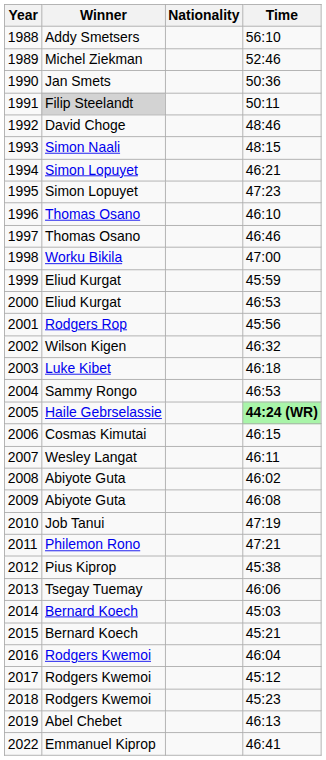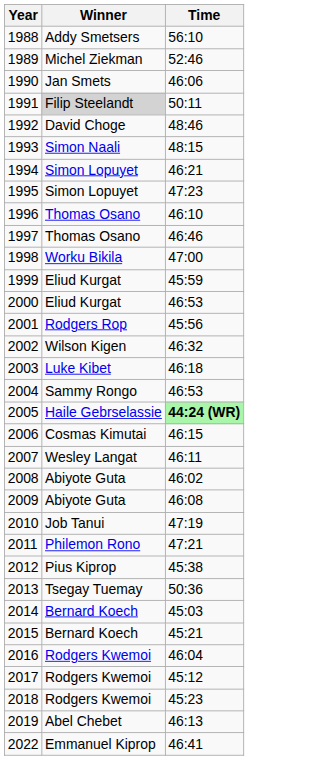 <table class="wikitable">
 <tr>
 <th>Year</th>
 <th>Winner</th>
-<th>Nationality</th>
 <th>Time</th>
 </tr>
 <tr>
 <td>1988</td>
 <td>Addy Smetsers</td>
-<td></td>
 <td>56:10</td>
 </tr>
 <tr>
 <td>1989</td>
 <td>Michel Ziekman</td>
-<td></td>
 <td>52:46</td>
 </tr>
 <tr>
 <td>1990</td>
 <td>Jan Smets</td>
-<td></td>
-<td>50:36</td>
+<td>46:06</td>
 </tr>
 <tr>
 <td>1991</td>
 <td style="background: lightgrey;">Filip Steelandt</td>
-<td></td>
 <td>50:11</td>
 </tr>
 <tr>
 <td>1992</td>
 <td>David Choge</td>
-<td></td>
 <td>48:46</td>
 </tr>
 <tr>
 <td>1993</td>
 <td><a href='#'>Simon Naali</a></td>
-<td></td>
 <td>48:15</td>
 </tr>
 <tr>
 <td>1994</td>
 <td><a href='#'>Simon Lopuyet</a></td>
-<td></td>
 <td>46:21</td>
 </tr>
 <tr>
 <td>1995</td>
 <td>Simon Lopuyet</td>
-<td></td>
 <td>47:23</td>
 </tr>
 <tr>
 <td>1996</td>
 <td><a href='#'>Thomas Osano</a></td>
-<td></td>
 <td>46:10</td>
 </tr>
 <tr>
 <td>1997</td>
 <td>Thomas Osano</td>
-<td></td>
 <td>46:46</td>
 </tr>
 <tr>
 <td>1998</td>
 <td><a href='#'>Worku Bikila</a></td>
-<td></td>
 <td>47:00</td>
 </tr>
 <tr>
 <td>1999</td>
 <td>Eliud Kurgat</td>
-<td></td>
 <td>45:59</td>
 </tr>
 <tr>
 <td>2000</td>
 <td>Eliud Kurgat</td>
-<td></td>
 <td>46:53</td>
 </tr>
 <tr>
 <td>2001</td>
 <td><a href='#'>Rodgers Rop</a></td>
-<td></td>
 <td>45:56</td>
 </tr>
 <tr>
 <td>2002</td>
 <td>Wilson Kigen</td>
-<td></td>
 <td>46:32</td>
 </tr>
 <tr>
 <td>2003</td>
 <td><a href='#'>Luke Kibet</a></td>
-<td></td>
 <td>46:18</td>
 </tr>
 <tr>
 <td>2004</td>
 <td>Sammy Rongo</td>
-<td></td>
 <td>46:53</td>
 </tr>
 <tr>
 <td>2005</td>
 <td><a href='#'>Haile Gebrselassie</a></td>
-<td></td>
 <td bgcolor=#A9F5A9><strong>44:24 (WR)</strong></td>
 </tr>
 <tr>
 <td>2006</td>
 <td>Cosmas Kimutai</td>
-<td></td>
 <td>46:15</td>
 </tr>
 <tr>
 <td>2007</td>
 <td>Wesley Langat</td>
-<td></td>
 <td>46:11</td>
 </tr>
 <tr>
 <td>2008</td>
 <td>Abiyote Guta</td>
-<td></td>
 <td>46:02</td>
 </tr>
 <tr>
 <td>2009</td>
 <td>Abiyote Guta</td>
-<td></td>
 <td>46:08</td>
 </tr>
 <tr>
 <td>2010</td>
 <td>Job Tanui</td>
-<td></td>
 <td>47:19</td>
 </tr>
 <tr>
 <td>2011</td>
 <td><a href='#'>Philemon Rono</a></td>
-<td></td>
 <td>47:21</td>
 </tr>
 <tr>
 <td>2012</td>
 <td>Pius Kiprop</td>
-<td></td>
 <td>45:38</td>
 </tr>
 <tr>
 <td>2013</td>
 <td>Tsegay Tuemay</td>
-<td></td>
-<td>46:06</td>
+<td>50:36</td>
 </tr>
 <tr>
 <td>2014</td>
 <td><a href='#'>Bernard Koech</a></td>
-<td></td>
 <td>45:03</td>
 </tr>
 <tr>
 <td>2015</td>
 <td>Bernard Koech</td>
-<td></td>
 <td>45:21</td>
 </tr>
 <tr>
 <td>2016</td>
 <td><a href='#'>Rodgers Kwemoi</a></td>
-<td></td>
 <td>46:04</td>
 </tr>
 <tr>
 <td>2017</td>
 <td>Rodgers Kwemoi</td>
-<td></td>
 <td>45:12</td>
 </tr>
 <tr>
 <td>2018</td>
 <td>Rodgers Kwemoi</td>
-<td></td>
 <td>45:23</td>
 </tr>
 <tr>
 <td>2019</td>
 <td>Abel Chebet</td>
-<td></td>
 <td>46:13</td>
 </tr>
 <tr>
 <td>2022</td>
 <td>Emmanuel Kiprop</td>
-<td></td>
 <td>46:41</td>
 </tr>
 </table>
